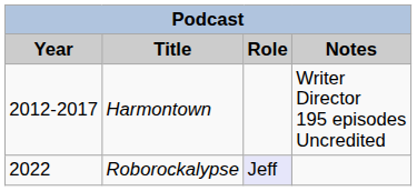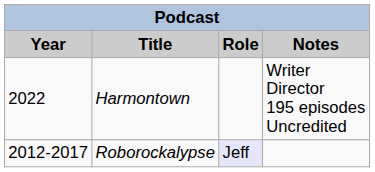 <table class="wikitable">
 <tr>
 <th colspan=4 style="background:#B0C4DE;">Podcast</th>
 </tr>
 <tr>
 <th style="background: #CCCCCC;">Year</th>
 <th style="background: #CCCCCC;">Title</th>
 <th style="background: #CCCCCC;">Role</th>
 <th style="background: #CCCCCC;">Notes</th>
 </tr>
 <tr>
-<td>2012-2017</td>
+<td>2022</td>
 <td><em>Harmontown</em></td>
 <td></td>
 <td>Writer<br> Director<br> 195 episodes<br> Uncredited</td>
 </tr>
 <tr>
-<td>2022</td>
+<td>2012-2017</td>
 <td><em>Roborockalypse</em></td>
 <td style="background: lavender;">Jeff</td>
 <td></td>
 </tr>
 </table>
